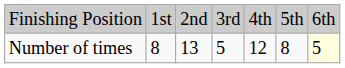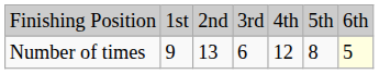 <table class="wikitable">
 <tr style="background:#CCCCCC;">
 <td>Finishing Position</td>
 <td>1st</td>
 <td>2nd</td>
 <td>3rd</td>
 <td>4th</td>
 <td>5th</td>
 <td>6th</td>
 </tr>
 <tr>
 <td>Number of times</td>
-<td>8</td>
+<td>9</td>
 <td>13</td>
-<td>5</td>
+<td>6</td>
 <td>12</td>
 <td>8</td>
 <td style="background: lightyellow;">5</td>
 </tr>
 </table>
